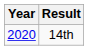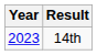 <table class="wikitable" style="text-align:center">
 <tr>
 <th>Year</th>
 <th>Result</th>
 </tr>
 <tr>
-<td><a href='#'>2020</a></td>
+<td><a href='#'>2023</a></td>
 <td>14th</td>
 </tr>
 </table>
